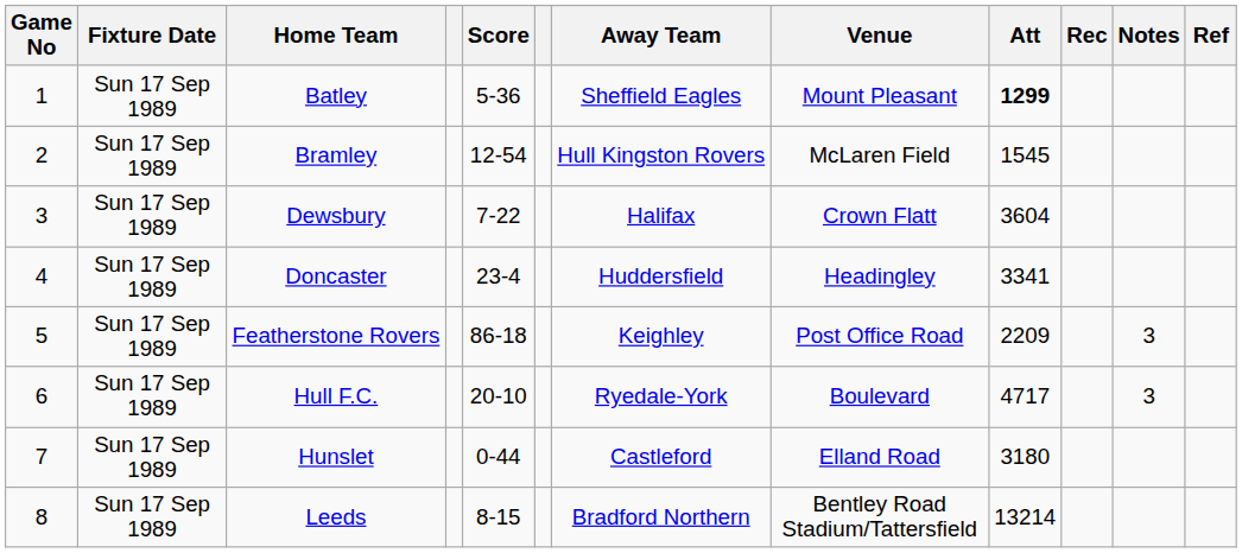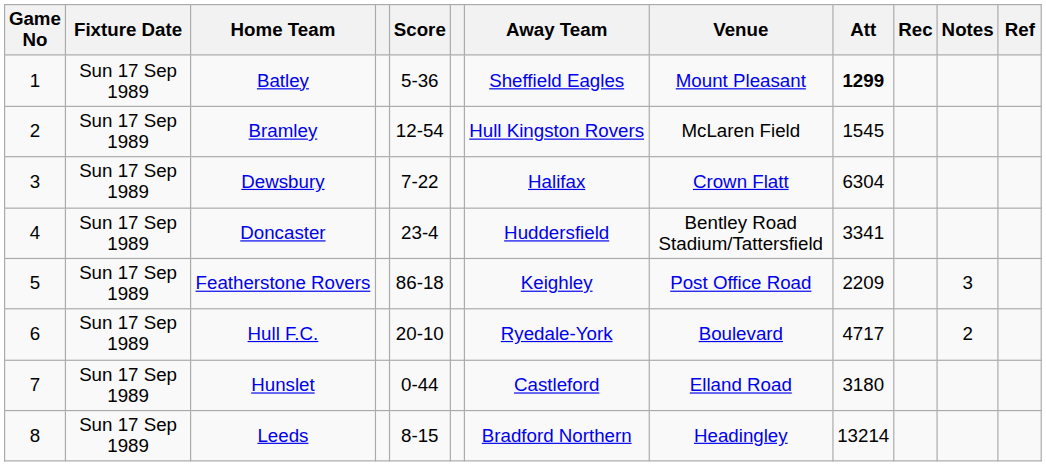 <table class="wikitable" style="text-align:center;">
 <tr>
 <th width=20 abbr="No">Game No</th>
 <th width=100 abbr="Date">Fixture Date</th>
 <th width=150 abbr="Home Team">Home Team</th>
 <th width=5 abbr="space"></th>
 <th width=20 abbr="Score">Score</th>
 <th width=5 abbr="space"></th>
 <th width=150 abbr="Away Team">Away Team</th>
 <th width=150 abbr="Venue">Venue</th>
 <th width=30 abbr="Att">Att</th>
 <th width=30 abbr="Rec">Rec</th>
 <th width=20 abbr="Notes">Notes</th>
 <th width=30 abbr="Ref">Ref</th>
 </tr>
 <tr>
 <td>1</td>
 <td>Sun 17 Sep 1989</td>
 <td><a href='#'>Batley</a></td>
 <td></td>
 <td>5-36</td>
 <td></td>
 <td><a href='#'>Sheffield Eagles</a></td>
 <td><a href='#'>Mount Pleasant</a></td>
 <td><strong>1299</strong></td>
 <td></td>
 <td></td>
 <td></td>
 </tr>
 <tr>
 <td>2</td>
 <td>Sun 17 Sep 1989</td>
 <td><a href='#'>Bramley</a></td>
 <td></td>
 <td>12-54</td>
 <td></td>
 <td><a href='#'>Hull Kingston Rovers</a></td>
 <td>McLaren Field</td>
 <td>1545</td>
 <td></td>
 <td></td>
 <td></td>
 </tr>
 <tr>
 <td>3</td>
 <td>Sun 17 Sep 1989</td>
 <td><a href='#'>Dewsbury</a></td>
 <td></td>
 <td>7-22</td>
 <td></td>
 <td><a href='#'>Halifax</a></td>
 <td><a href='#'>Crown Flatt</a></td>
-<td>3604</td>
+<td>6304</td>
 <td></td>
 <td></td>
 <td></td>
 </tr>
 <tr>
 <td>4</td>
 <td>Sun 17 Sep 1989</td>
 <td><a href='#'>Doncaster</a></td>
 <td></td>
 <td>23-4</td>
 <td></td>
 <td><a href='#'>Huddersfield</a></td>
-<td><a href='#'>Headingley</a></td>
+<td>Bentley Road Stadium/Tattersfield</td>
 <td>3341</td>
 <td></td>
 <td></td>
 <td></td>
 </tr>
 <tr>
 <td>5</td>
 <td>Sun 17 Sep 1989</td>
 <td><a href='#'>Featherstone Rovers</a></td>
 <td></td>
 <td>86-18</td>
 <td></td>
 <td><a href='#'>Keighley</a></td>
 <td><a href='#'>Post Office Road</a></td>
 <td>2209</td>
 <td></td>
 <td>3</td>
 <td></td>
 </tr>
 <tr>
 <td>6</td>
 <td>Sun 17 Sep 1989</td>
 <td><a href='#'>Hull F.C.</a></td>
 <td></td>
 <td>20-10</td>
 <td></td>
 <td><a href='#'>Ryedale-York</a></td>
 <td><a href='#'>Boulevard</a></td>
 <td>4717</td>
 <td></td>
-<td>3</td>
+<td>2</td>
 <td></td>
 </tr>
 <tr>
 <td>7</td>
 <td>Sun 17 Sep 1989</td>
 <td><a href='#'>Hunslet</a></td>
 <td></td>
 <td>0-44</td>
 <td></td>
 <td><a href='#'>Castleford</a></td>
 <td><a href='#'>Elland Road</a></td>
 <td>3180</td>
 <td></td>
 <td></td>
 <td></td>
 </tr>
 <tr>
 <td>8</td>
 <td>Sun 17 Sep 1989</td>
 <td><a href='#'>Leeds</a></td>
 <td></td>
 <td>8-15</td>
 <td></td>
 <td><a href='#'>Bradford Northern</a></td>
-<td>Bentley Road Stadium/Tattersfield</td>
+<td><a href='#'>Headingley</a></td>
 <td>13214</td>
 <td></td>
 <td></td>
 <td></td>
 </tr>
 </table>
